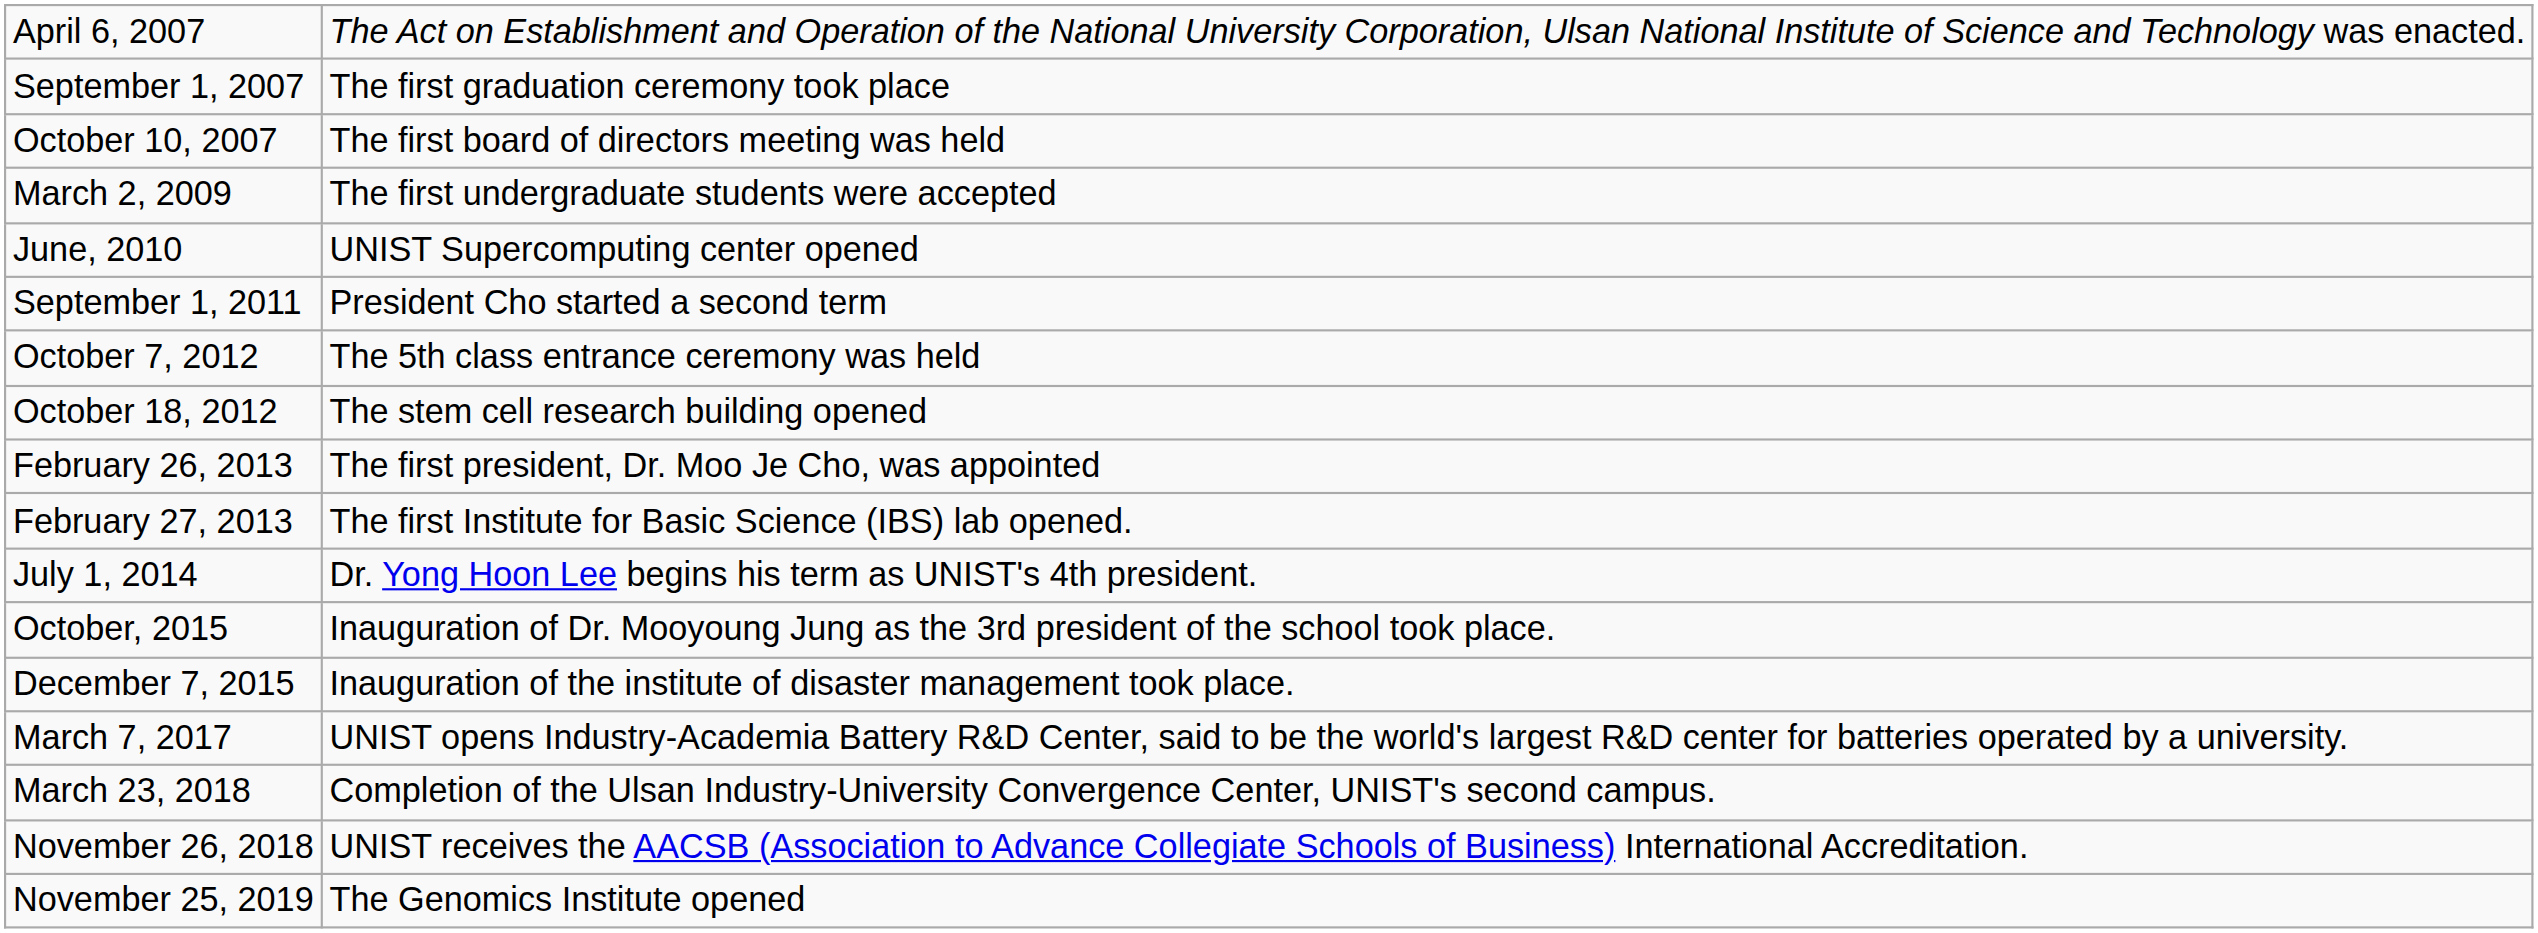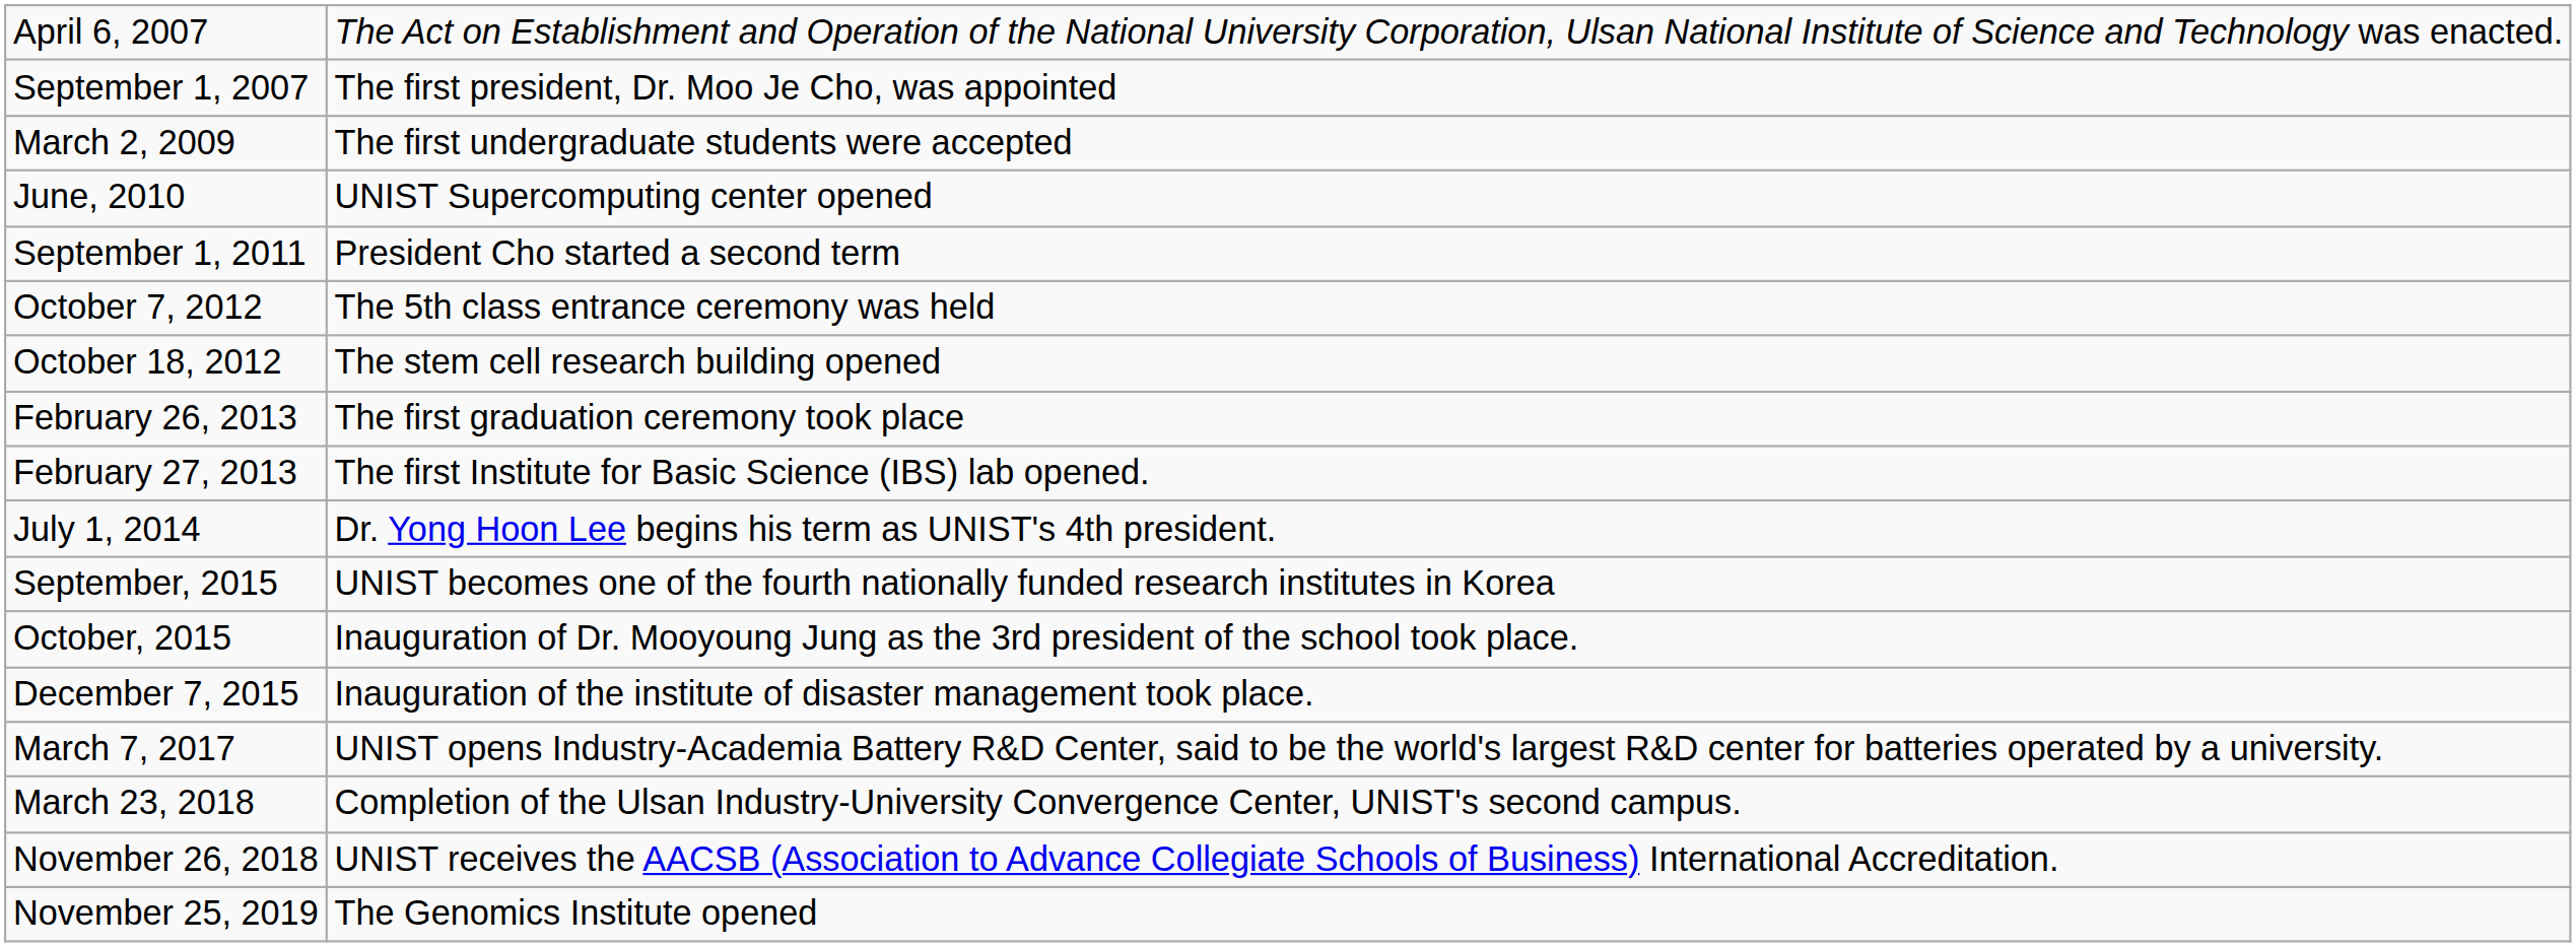 <table class="wikitable">
 <tr>
 <td>April 6, 2007</td>
 <td><em>The Act on Establishment and Operation of the National University Corporation, Ulsan National Institute of Science and Technology</em> was enacted.</td>
 </tr>
 <tr>
 <td>September 1, 2007</td>
-<td>The first graduation ceremony took place</td>
-</tr>
-<tr>
-<td>October 10, 2007</td>
-<td>The first board of directors meeting was held</td>
+<td>The first president, Dr. Moo Je Cho, was appointed</td>
 </tr>
 <tr>
 <td>March 2, 2009</td>
 <td>The first undergraduate students were accepted</td>
 </tr>
 <tr>
 <td>June, 2010</td>
 <td>UNIST Supercomputing center opened</td>
 </tr>
 <tr>
 <td>September 1, 2011</td>
 <td>President Cho started a second term</td>
 </tr>
 <tr>
 <td>October 7, 2012</td>
 <td>The 5th class entrance ceremony was held</td>
 </tr>
 <tr>
 <td>October 18, 2012</td>
 <td>The stem cell research building opened</td>
 </tr>
 <tr>
 <td>February 26, 2013</td>
-<td>The first president, Dr. Moo Je Cho, was appointed</td>
+<td>The first graduation ceremony took place</td>
 </tr>
 <tr>
 <td>February 27, 2013</td>
 <td>The first Institute for Basic Science (IBS) lab opened.</td>
 </tr>
 <tr>
 <td>July 1, 2014</td>
 <td>Dr. <a href='#'>Yong Hoon Lee</a> begins his term as UNIST's 4th president.</td>
+</tr>
+<tr>
+<td>September, 2015</td>
+<td>UNIST becomes one of the fourth nationally funded research institutes in Korea</td>
 </tr>
 <tr>
 <td>October, 2015</td>
 <td>Inauguration of Dr. Mooyoung Jung as the 3rd president of the school took place.</td>
 </tr>
 <tr>
 <td>December 7, 2015</td>
 <td>Inauguration of the institute of disaster management took place.</td>
 </tr>
 <tr>
 <td>March 7, 2017</td>
 <td>UNIST opens Industry-Academia Battery R&D Center, said to be the world's largest R&D center for batteries operated by a university.</td>
 </tr>
 <tr>
 <td>March 23, 2018</td>
 <td>Completion of the Ulsan Industry-University Convergence Center, UNIST's second campus.</td>
 </tr>
 <tr>
 <td>November 26, 2018</td>
 <td>UNIST receives the <a href='#'>AACSB (Association to Advance Collegiate Schools of Business)</a> International Accreditation.</td>
 </tr>
 <tr>
 <td>November 25, 2019</td>
 <td>The Genomics Institute opened</td>
 </tr>
 </table>
